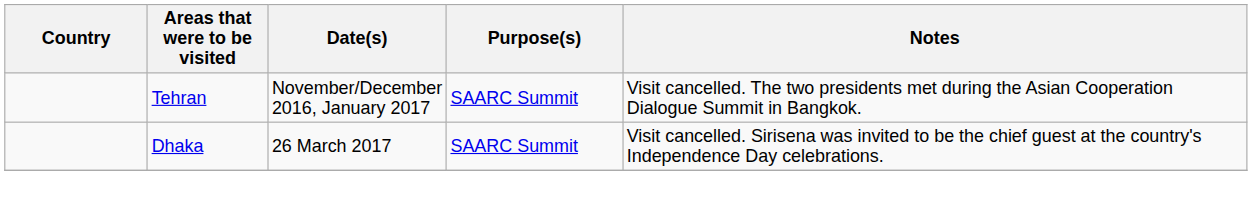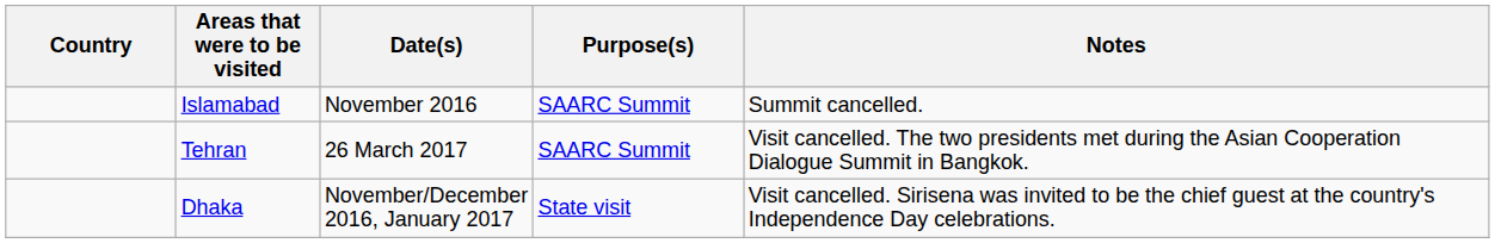 <table class="wikitable outercollapse sortable" style="margin: 1em auto 1em auto">
 <tr>
 <th width=120>Country</th>
 <th width=100>Areas that were to be visited</th>
 <th width=100>Date(s)</th>
 <th width=150>Purpose(s)</th>
 <th width=550>Notes</th>
 </tr>
 <tr>
 <td></td>
+<td><a href='#'>Islamabad</a></td>
+<td>November 2016</td>
+<td><a href='#'>SAARC Summit</a></td>
+<td> Summit cancelled.</td>
+</tr>
+<tr>
+<td></td>
 <td><a href='#'>Tehran</a></td>
-<td>November/December 2016, January 2017</td>
+<td>26 March 2017</td>
 <td><a href='#'>SAARC Summit</a></td>
 <td> Visit cancelled. The two presidents met during the Asian Cooperation Dialogue Summit in Bangkok.</td>
 </tr>
 <tr>
 <td></td>
 <td><a href='#'>Dhaka</a></td>
-<td>26 March 2017</td>
-<td><a href='#'>SAARC Summit</a></td>
+<td>November/December 2016, January 2017</td>
+<td><a href='#'>State visit</a></td>
 <td>  Visit cancelled. Sirisena was invited to be the chief guest at the country's Independence Day celebrations.</td>
 </tr>
 <tr>
 </tr>
 </table>
